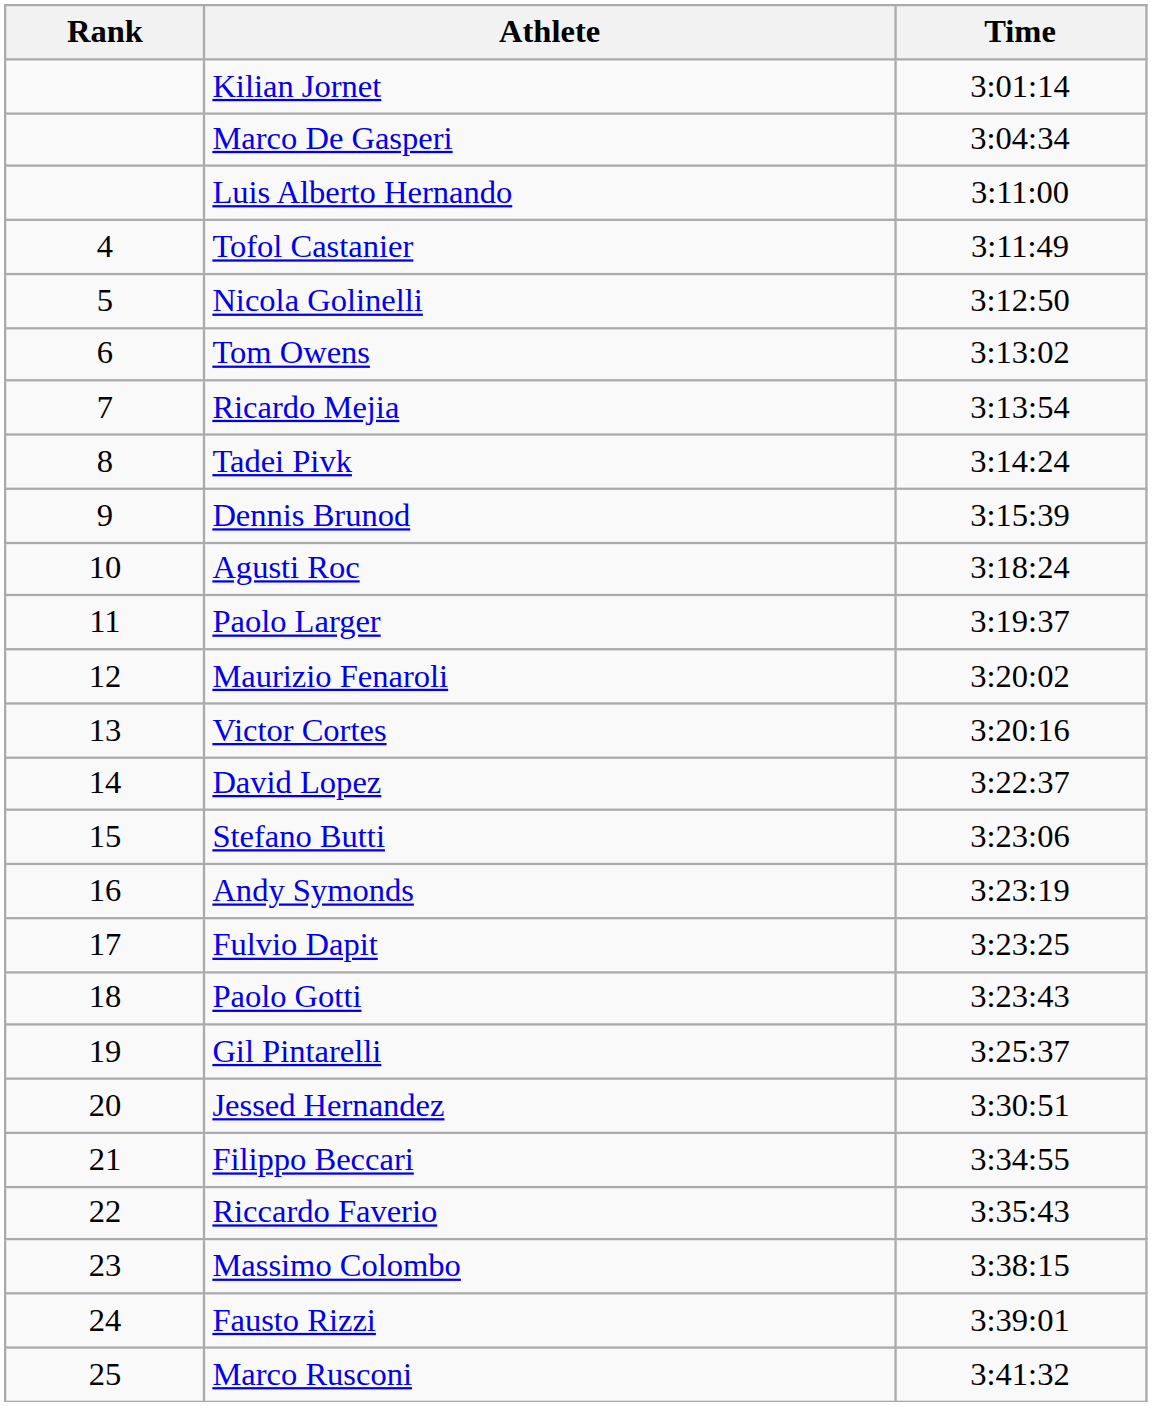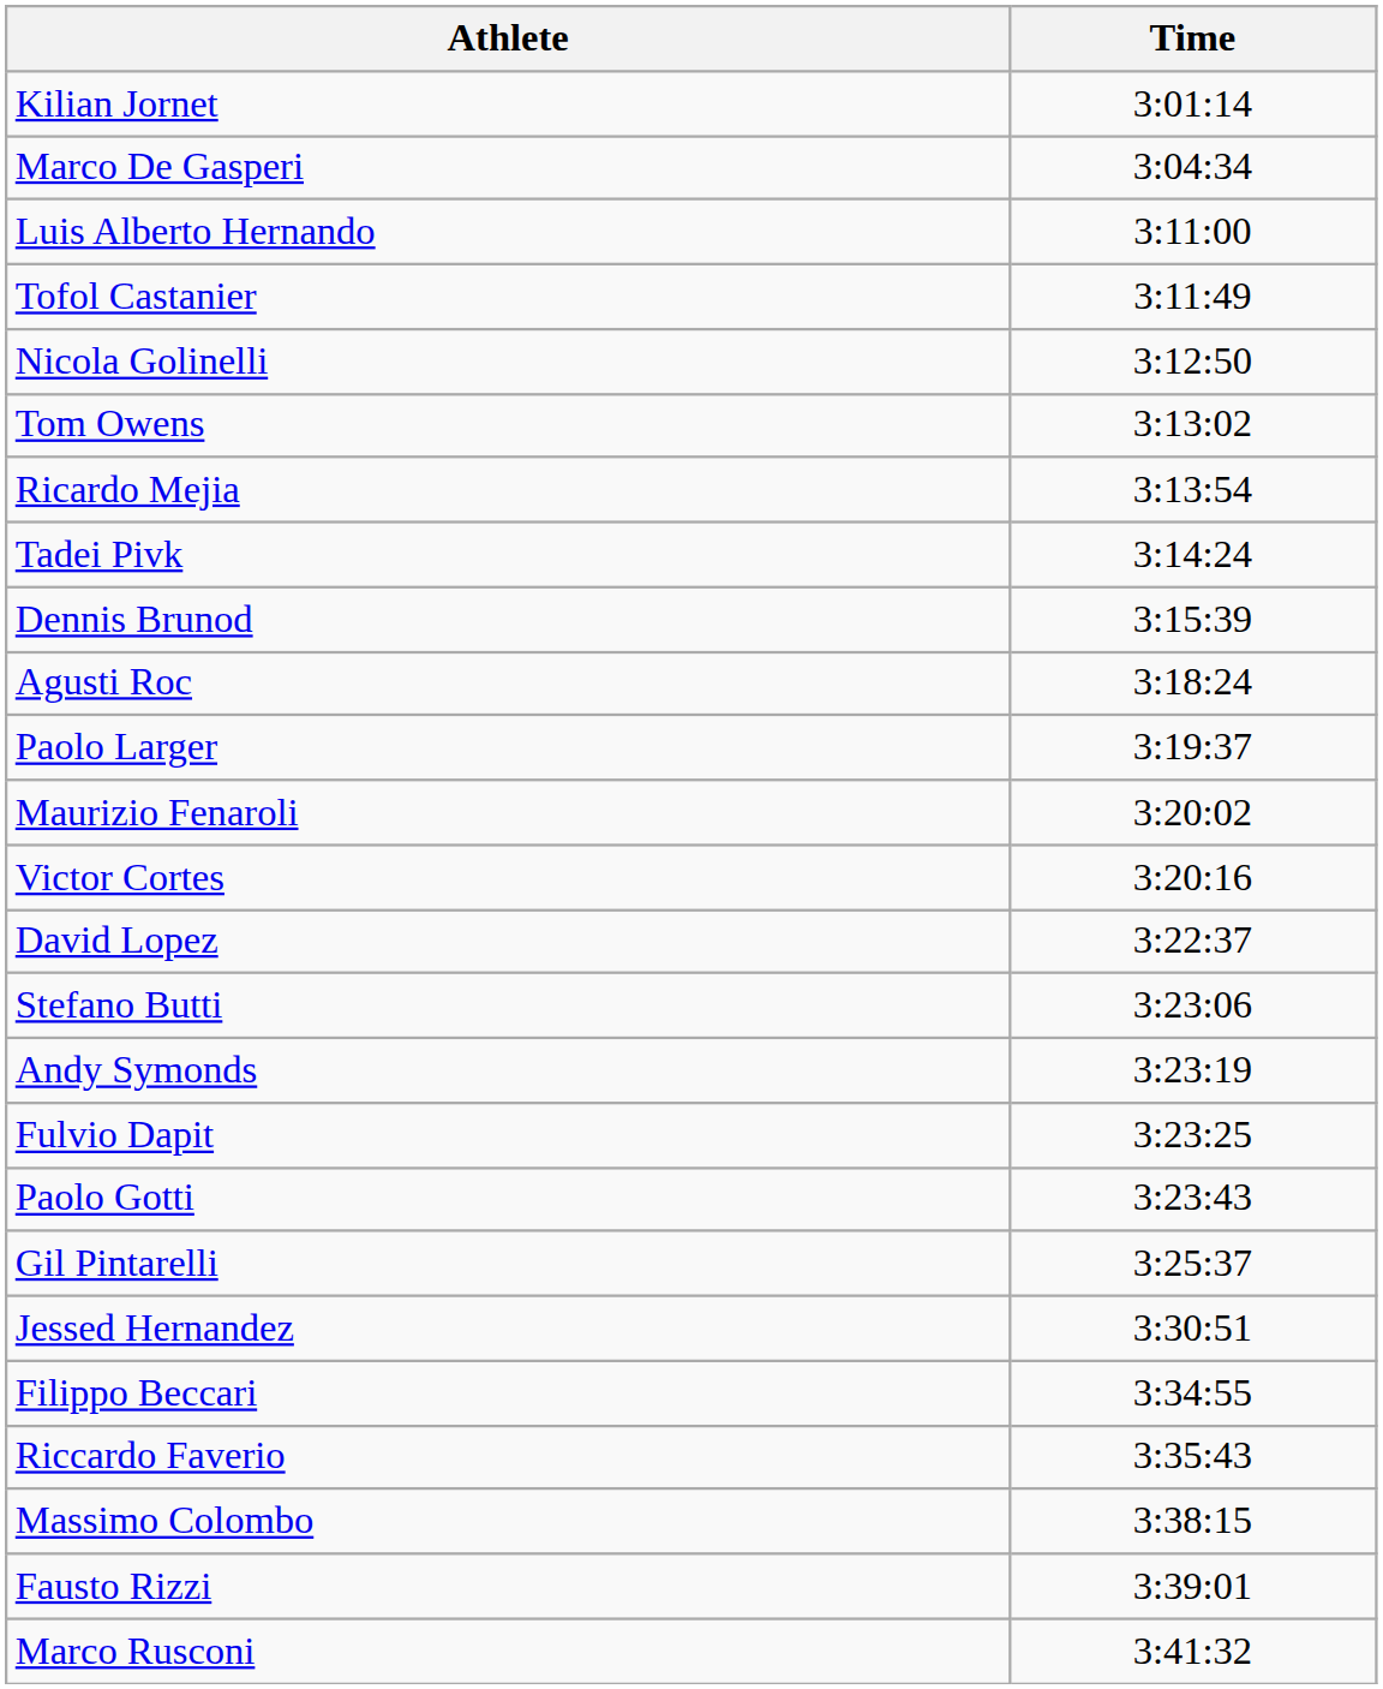 <table class="wikitable" width=40% style="font-size:90%; text-align:center;">
 <tr>
-<th>Rank</th>
 <th>Athlete</th>
 <th>Time</th>
 </tr>
 <tr>
-<td></td>
 <td align=left> <a href='#'>Kilian Jornet</a></td>
 <td>3:01:14</td>
 </tr>
 <tr>
-<td></td>
 <td align=left> <a href='#'>Marco De Gasperi</a></td>
 <td>3:04:34</td>
 </tr>
 <tr>
-<td></td>
 <td align=left> <a href='#'>Luis Alberto Hernando</a></td>
 <td>3:11:00</td>
 </tr>
 <tr>
-<td>4</td>
 <td align=left> <a href='#'>Tofol Castanier</a></td>
 <td>3:11:49</td>
 </tr>
 <tr>
-<td>5</td>
 <td align=left> <a href='#'>Nicola Golinelli</a></td>
 <td>3:12:50</td>
 </tr>
 <tr>
-<td>6</td>
 <td align=left> <a href='#'>Tom Owens</a></td>
 <td>3:13:02</td>
 </tr>
 <tr>
-<td>7</td>
 <td align=left> <a href='#'>Ricardo Mejia</a></td>
 <td>3:13:54</td>
 </tr>
 <tr>
-<td>8</td>
 <td align=left> <a href='#'>Tadei Pivk</a></td>
 <td>3:14:24</td>
 </tr>
 <tr>
-<td>9</td>
 <td align=left> <a href='#'>Dennis Brunod</a></td>
 <td>3:15:39</td>
 </tr>
 <tr>
-<td>10</td>
 <td align=left> <a href='#'>Agusti Roc</a></td>
 <td>3:18:24</td>
 </tr>
 <tr>
-<td>11</td>
 <td align=left> <a href='#'>Paolo Larger</a></td>
 <td>3:19:37</td>
 </tr>
 <tr>
-<td>12</td>
 <td align=left> <a href='#'>Maurizio Fenaroli</a></td>
 <td>3:20:02</td>
 </tr>
 <tr>
-<td>13</td>
 <td align=left> <a href='#'>Victor Cortes</a></td>
 <td>3:20:16</td>
 </tr>
 <tr>
-<td>14</td>
 <td align=left> <a href='#'>David Lopez</a></td>
 <td>3:22:37</td>
 </tr>
 <tr>
-<td>15</td>
 <td align=left> <a href='#'>Stefano Butti</a></td>
 <td>3:23:06</td>
 </tr>
 <tr>
-<td>16</td>
 <td align=left> <a href='#'>Andy Symonds</a></td>
 <td>3:23:19</td>
 </tr>
 <tr>
-<td>17</td>
 <td align=left> <a href='#'>Fulvio Dapit</a></td>
 <td>3:23:25</td>
 </tr>
 <tr>
-<td>18</td>
 <td align=left> <a href='#'>Paolo Gotti</a></td>
 <td>3:23:43</td>
 </tr>
 <tr>
-<td>19</td>
 <td align=left> <a href='#'>Gil Pintarelli</a></td>
 <td>3:25:37</td>
 </tr>
 <tr>
-<td>20</td>
 <td align=left> <a href='#'>Jessed Hernandez</a></td>
 <td>3:30:51</td>
 </tr>
 <tr>
-<td>21</td>
 <td align=left> <a href='#'>Filippo Beccari</a></td>
 <td>3:34:55</td>
 </tr>
 <tr>
-<td>22</td>
 <td align=left> <a href='#'>Riccardo Faverio</a></td>
 <td>3:35:43</td>
 </tr>
 <tr>
-<td>23</td>
 <td align=left> <a href='#'>Massimo Colombo</a></td>
 <td>3:38:15</td>
 </tr>
 <tr>
-<td>24</td>
 <td align=left> <a href='#'>Fausto Rizzi</a></td>
 <td>3:39:01</td>
 </tr>
 <tr>
-<td>25</td>
 <td align=left> <a href='#'>Marco Rusconi</a></td>
 <td>3:41:32</td>
 </tr>
 </table>
